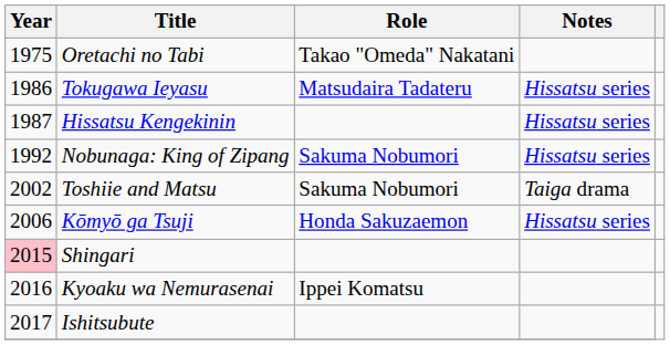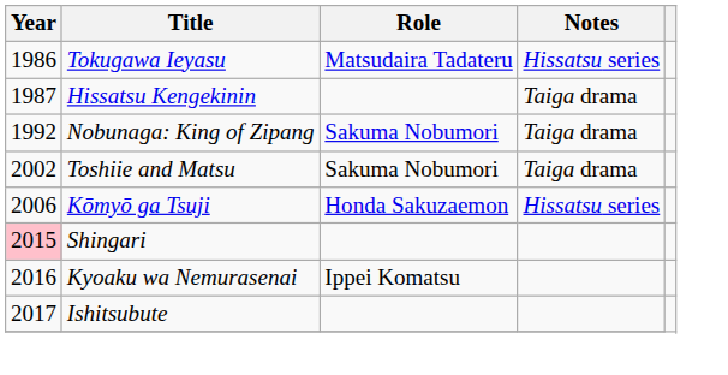 <table class="wikitable sortable">
 <tr>
 <th>Year</th>
 <th>Title</th>
 <th>Role</th>
 <th class="unsortable">Notes</th>
 <th class="unsortable"></th>
-</tr>
-<tr>
-<td>1975</td>
-<td><em>Oretachi no Tabi</em></td>
-<td>Takao "Omeda" Nakatani</td>
-<td></td>
-<td></td>
 </tr>
 <tr>
 <td>1986</td>
 <td><em><a href='#'>Tokugawa Ieyasu</a></em></td>
 <td><a href='#'>Matsudaira Tadateru</a></td>
 <td><a href='#'><em>Hissatsu</em> series</a></td>
 <td></td>
 </tr>
 <tr>
 <td>1987</td>
 <td><em><a href='#'>Hissatsu Kengekinin</a></em></td>
 <td></td>
-<td><a href='#'><em>Hissatsu</em> series</a></td>
+<td><em>Taiga</em> drama</td>
 <td></td>
 </tr>
 <tr>
 <td>1992</td>
 <td><em>Nobunaga: King of Zipang</em></td>
 <td><a href='#'>Sakuma Nobumori</a></td>
-<td><a href='#'><em>Hissatsu</em> series</a></td>
+<td><em>Taiga</em> drama</td>
 <td></td>
 </tr>
 <tr>
 <td>2002</td>
 <td><em>Toshiie and Matsu</em></td>
 <td>Sakuma Nobumori</td>
 <td><em>Taiga</em> drama</td>
 <td></td>
 </tr>
 <tr>
 <td>2006</td>
 <td><em><a href='#'>Kōmyō ga Tsuji</a></em></td>
 <td><a href='#'>Honda Sakuzaemon</a></td>
 <td><a href='#'><em>Hissatsu</em> series</a></td>
 <td></td>
 </tr>
 <tr>
 <td style="background: pink;">2015</td>
 <td><em>Shingari</em></td>
 <td></td>
 <td></td>
 <td></td>
 </tr>
 <tr>
 <td>2016</td>
 <td><em>Kyoaku wa Nemurasenai</em></td>
 <td>Ippei Komatsu</td>
 <td></td>
 <td></td>
 </tr>
 <tr>
 <td>2017</td>
 <td><em>Ishitsubute</em></td>
 <td></td>
 <td></td>
 </tr>
 <tr>
 </tr>
 </table>
